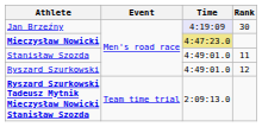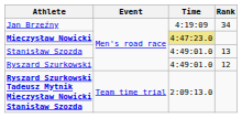 <table class=wikitable style="font-size:90%">
 <tr>
 <th>Athlete</th>
 <th>Event</th>
 <th>Time</th>
 <th>Rank</th>
 </tr>
 <tr align=center>
 <td align=left><a href='#'>Jan Brzeźny</a></td>
 <td style="text-align:left;" rowspan="4"><a href='#'>Men's road race</a></td>
-<td style="background: lavender;">4:19:09</td>
-<td>30</td>
+<td>4:19:09</td>
+<td>34</td>
 </tr>
 <tr align=center>
 <td align=left><strong><a href='#'>Mieczysław Nowicki</a></strong></td>
 <td style="background: khaki;">4:47:23.0</td>
 <td></td>
 </tr>
 <tr align=center>
 <td style="text-align:left;"><a href='#'>Stanisław Szozda</a></td>
 <td>4:49:01.0</td>
-<td>11</td>
+<td>13</td>
 </tr>
 <tr align=center>
 <td style="text-align:left;"><a href='#'>Ryszard Szurkowski</a></td>
 <td>4:49:01.0</td>
 <td>12</td>
 </tr>
 <tr align=center>
 <td align=left><strong><a href='#'>Ryszard Szurkowski</a><br><a href='#'>Tadeusz Mytnik</a><br><a href='#'>Mieczysław Nowicki</a><br><a href='#'>Stanisław Szozda</a></strong></td>
 <td align=left><a href='#'>Team time trial</a></td>
 <td>2:09:13.0</td>
 <td></td>
 </tr>
 </table>
